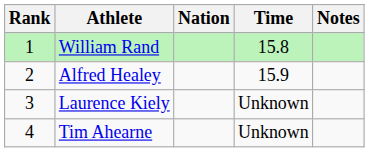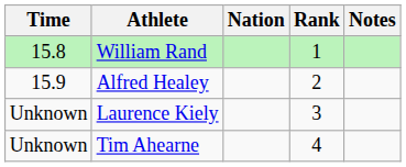 <table class="wikitable sortable" style="text-align:center">
 <tr>
-<th>Rank</th>
+<th>Time</th>
 <th>Athlete</th>
 <th>Nation</th>
-<th>Time</th>
+<th>Rank</th>
 <th>Notes</th>
 </tr>
 <tr bgcolor=bbf3bb>
-<td>1</td>
+<td>15.8</td>
 <td align=left><a href='#'>William Rand</a></td>
 <td align=left></td>
-<td>15.8</td>
+<td>1</td>
 <td></td>
 </tr>
 <tr>
-<td>2</td>
+<td>15.9</td>
 <td align=left><a href='#'>Alfred Healey</a></td>
 <td align=left></td>
-<td>15.9</td>
+<td>2</td>
 <td></td>
 </tr>
 <tr>
-<td>3</td>
+<td>Unknown</td>
 <td align=left><a href='#'>Laurence Kiely</a></td>
 <td align=left></td>
-<td>Unknown</td>
+<td>3</td>
 <td></td>
 </tr>
 <tr>
-<td>4</td>
+<td>Unknown</td>
 <td align=left><a href='#'>Tim Ahearne</a></td>
 <td align=left></td>
-<td>Unknown</td>
+<td>4</td>
 <td></td>
 </tr>
 </table>
